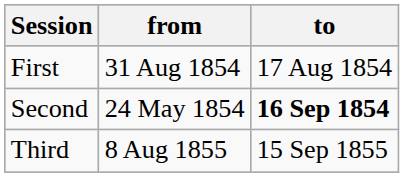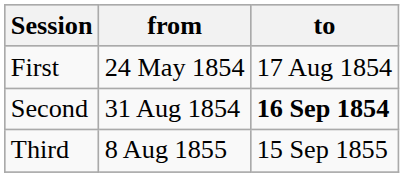 <table class="wikitable" style=align-center>
 <tr>
 <th>Session</th>
 <th>from</th>
 <th>to</th>
 </tr>
 <tr>
 <td>First</td>
-<td>31 Aug 1854</td>
+<td>24 May 1854</td>
 <td>17 Aug 1854</td>
 </tr>
 <tr>
 <td>Second</td>
-<td>24 May 1854</td>
+<td>31 Aug 1854</td>
 <td><strong>16 Sep 1854</strong></td>
 </tr>
 <tr>
 <td>Third</td>
 <td>8 Aug 1855</td>
 <td>15 Sep 1855</td>
 </tr>
 </table>
